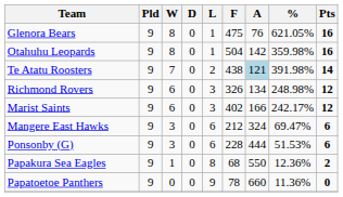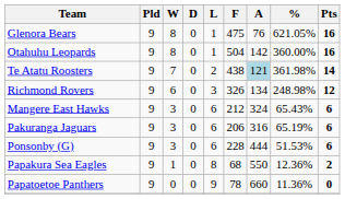 <table class="wikitable" style="text-align:center;">
 <tr>
 <th width=175>Team</th>
 <th width=20 abbr="Played">Pld</th>
 <th width=20 abbr="Won">W</th>
 <th width=20 abbr="Drawn">D</th>
 <th width=20 abbr="Lost">L</th>
 <th width=20 abbr="For">F</th>
 <th width=20 abbr="Against">A</th>
 <th width=20 abbr="Percentage">%</th>
 <th width=20 abbr="Points">Pts</th>
 </tr>
 <tr>
 <td style="text-align:left;"><a href='#'>Glenora Bears</a></td>
 <td>9</td>
 <td>8</td>
 <td>0</td>
 <td>1</td>
 <td>475</td>
 <td>76</td>
 <td>621.05%</td>
 <td><strong>16</strong></td>
 </tr>
 <tr>
 <td style="text-align:left;"><a href='#'>Otahuhu Leopards</a></td>
 <td>9</td>
 <td>8</td>
 <td>0</td>
 <td>1</td>
 <td>504</td>
 <td>142</td>
-<td>359.98%</td>
+<td>360.00%</td>
 <td><strong>16</strong></td>
 </tr>
 <tr>
 <td style="text-align:left;"><a href='#'>Te Atatu Roosters</a></td>
 <td>9</td>
 <td>7</td>
 <td>0</td>
 <td>2</td>
 <td>438</td>
 <td style="background: lightblue;">121</td>
-<td>391.98%</td>
+<td>361.98%</td>
 <td><strong>14</strong></td>
 </tr>
 <tr>
 <td style="text-align:left;"><a href='#'>Richmond Rovers</a></td>
 <td>9</td>
 <td>6</td>
 <td>0</td>
 <td>3</td>
 <td>326</td>
 <td>134</td>
 <td>248.98%</td>
 <td><strong>12</strong></td>
 </tr>
 <tr>
-<td style="text-align:left;"><a href='#'>Marist Saints</a></td>
-<td>9</td>
-<td>6</td>
-<td>0</td>
-<td>3</td>
-<td>402</td>
-<td>166</td>
-<td>242.17%</td>
-<td><strong>12</strong></td>
-</tr>
-<tr>
 <td style="text-align:left;"><a href='#'>Mangere East Hawks</a></td>
 <td>9</td>
 <td>3</td>
 <td>0</td>
 <td>6</td>
 <td>212</td>
 <td>324</td>
-<td>69.47%</td>
+<td>65.43%</td>
+<td><strong>6</strong></td>
+</tr>
+<tr>
+<td style="text-align:left;"><a href='#'>Pakuranga Jaguars</a></td>
+<td>9</td>
+<td>3</td>
+<td>0</td>
+<td>6</td>
+<td>206</td>
+<td>316</td>
+<td>65.19%</td>
 <td><strong>6</strong></td>
 </tr>
 <tr>
 <td style="text-align:left;"><a href='#'>Ponsonby (G)</a></td>
 <td>9</td>
 <td>3</td>
 <td>0</td>
 <td>6</td>
 <td>228</td>
 <td>444</td>
 <td>51.53%</td>
 <td><strong>6</strong></td>
 </tr>
 <tr>
 <td style="text-align:left;"><a href='#'>Papakura Sea Eagles</a></td>
 <td>9</td>
 <td>1</td>
 <td>0</td>
 <td>8</td>
 <td>68</td>
 <td>550</td>
 <td>12.36%</td>
 <td><strong>2</strong></td>
 </tr>
 <tr>
 <td style="text-align:left;"><a href='#'>Papatoetoe Panthers</a></td>
 <td>9</td>
 <td>0</td>
 <td>0</td>
 <td>9</td>
 <td>78</td>
 <td>660</td>
 <td>11.36%</td>
 <td><strong>0</strong></td>
 </tr>
 <tr>
 </tr>
 </table>
